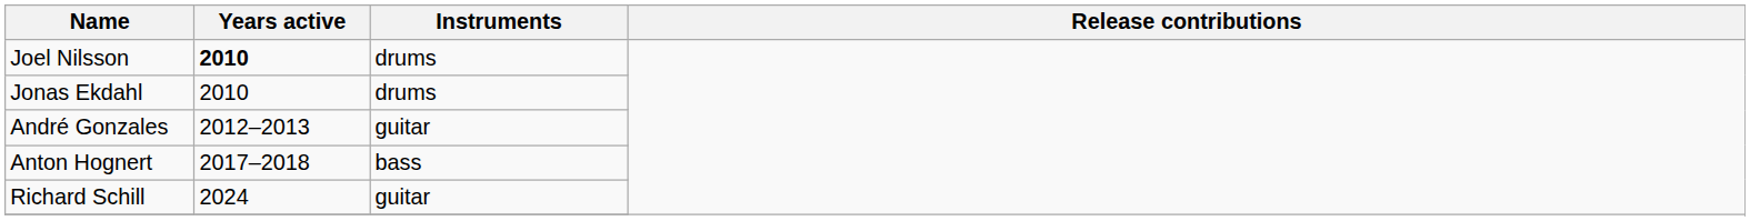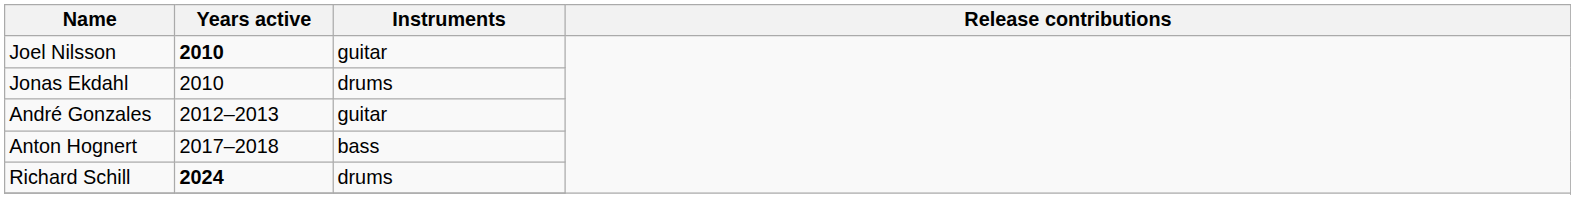 <table class="wikitable" border="1" width=100%>
 <tr>
 <th width="130">Name</th>
 <th width="120">Years active</th>
 <th width="180">Instruments</th>
 <th>Release contributions</th>
 </tr>
 <tr>
 <td>Joel Nilsson</td>
 <td><strong>2010</strong></td>
-<td>drums</td>
+<td>guitar</td>
 </tr>
 <tr>
 <td>Jonas Ekdahl</td>
 <td>2010</td>
 <td>drums</td>
 </tr>
 <tr>
 <td>André Gonzales</td>
 <td>2012–2013</td>
 <td>guitar</td>
 </tr>
 <tr>
 <td>Anton Hognert</td>
 <td>2017–2018</td>
 <td>bass</td>
 </tr>
 <tr>
 <td>Richard Schill</td>
-<td>2024</td>
-<td>guitar</td>
+<td><strong>2024</strong></td>
+<td>drums</td>
 </tr>
 <tr>
 </tr>
 </table>
